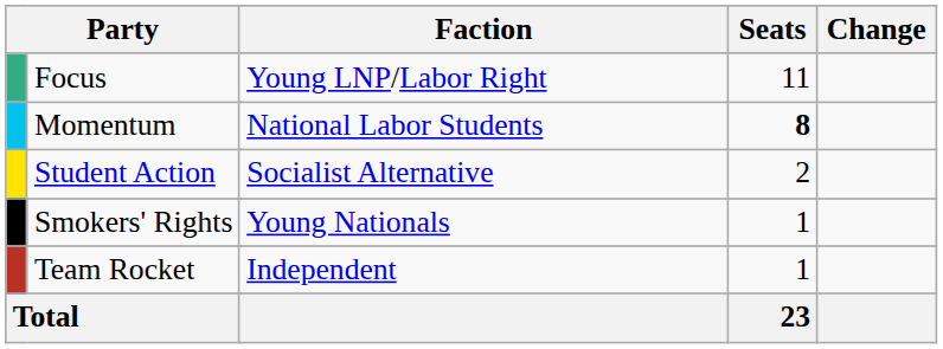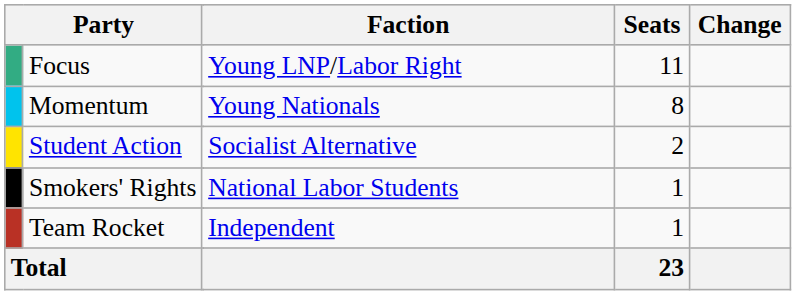 <table class="wikitable" style="text-align:right; margin-bottom:0">
 <tr>
 <th style="width:10px;" colspan=3>Party</th>
 <th style="width:250px;">Faction</th>
 <th style="width:40px;">Seats</th>
 <th style="width:40px;">Change</th>
 </tr>
 <tr>
 <td style="background:#32AC83"> </td>
 <td style="text-align:left;" colspan="2">Focus</td>
 <td style="text-align:left; width:70px;"><a href='#'>Young LNP</a>/<a href='#'>Labor Right</a></td>
 <td style="width:40px;">11</td>
 <td style="width:55px;"></td>
 </tr>
 <tr>
 <td style="background:#00C3ED"> </td>
 <td style="text-align:left;" colspan="2">Momentum</td>
-<td style="text-align:left; width:70px;"><a href='#'>National Labor Students</a></td>
-<td style="width:40px;"><strong>8</strong></td>
+<td style="text-align:left; width:70px;"><a href='#'>Young Nationals</a></td>
+<td style="width:40px;">8</td>
 <td style="width:55px;"></td>
 </tr>
 <tr>
 <td style="background:#FFE400"> </td>
 <td style="text-align:left;" colspan="2"><a href='#'>Student Action</a></td>
 <td style="text-align:left; width:70px;"><a href='#'>Socialist Alternative</a></td>
 <td style="width:40px;">2</td>
 <td style="width:55px;"></td>
 </tr>
 <tr>
 <td style="background:#000000"> </td>
 <td style="text-align:left;" colspan="2">Smokers' Rights</td>
-<td style="text-align:left; width:70px;"><a href='#'>Young Nationals</a></td>
+<td style="text-align:left; width:70px;"><a href='#'>National Labor Students</a></td>
 <td style="width:40px;">1</td>
 <td style="width:55px;"></td>
 </tr>
 <tr>
 <td style="background:#B93125"> </td>
 <td style="text-align:left;" colspan="2">Team Rocket</td>
 <td style="text-align:left; width:70px;"><a href='#'>Independent</a></td>
 <td style="width:40px;">1</td>
 <td style="width:55px;"></td>
 </tr>
 <tr>
 <th colspan="3" style="text-align:left;">Total</th>
 <th style="text-align:right;"></th>
 <th style="text-align:right;">23</th>
 <th style=text-align:right;></th>
 </tr>
 </table>
